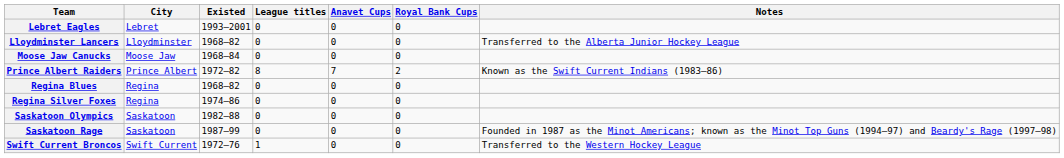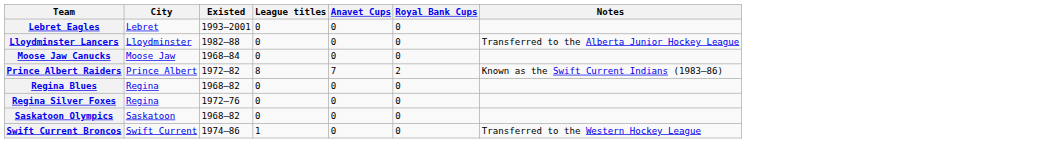 <table class="wikitable sortable plainrowheaders">
 <tr>
 <th scope="col">Team</th>
 <th scope="col">City</th>
 <th scope="col">Existed</th>
 <th scope="col">League titles</th>
 <th scope="col"><a href='#'>Anavet Cups</a></th>
 <th scope="col"><a href='#'>Royal Bank Cups</a></th>
 <th scope="col">Notes</th>
 </tr>
 <tr>
 <th scope="row"><a href='#'>Lebret Eagles</a></th>
 <td><a href='#'>Lebret</a></td>
 <td>1993–2001</td>
 <td>0</td>
 <td>0</td>
 <td>0</td>
 <td></td>
 </tr>
 <tr>
 <th scope="row"><a href='#'>Lloydminster Lancers</a></th>
 <td><a href='#'>Lloydminster</a></td>
-<td>1968–82</td>
+<td>1982–88</td>
 <td>0</td>
 <td>0</td>
 <td>0</td>
 <td>Transferred to the <a href='#'>Alberta Junior Hockey League</a></td>
 </tr>
 <tr>
 <th scope="row"><a href='#'>Moose Jaw Canucks</a></th>
 <td><a href='#'>Moose Jaw</a></td>
 <td>1968–84</td>
 <td>0</td>
 <td>0</td>
 <td>0</td>
 <td></td>
 </tr>
 <tr>
 <th scope="row"><a href='#'>Prince Albert Raiders</a></th>
 <td><a href='#'>Prince Albert</a></td>
 <td>1972–82</td>
 <td>8</td>
 <td>7</td>
 <td>2</td>
 <td>Known as the <a href='#'>Swift Current Indians</a> (1983–86)</td>
 </tr>
 <tr>
 <th scope="row"><a href='#'>Regina Blues</a></th>
 <td><a href='#'>Regina</a></td>
 <td>1968–82</td>
 <td>0</td>
 <td>0</td>
 <td>0</td>
 <td></td>
 </tr>
 <tr>
 <th scope="row"><a href='#'>Regina Silver Foxes</a></th>
 <td><a href='#'>Regina</a></td>
-<td>1974–86</td>
+<td>1972–76</td>
 <td>0</td>
 <td>0</td>
 <td>0</td>
 <td></td>
 </tr>
 <tr>
 <th scope="row"><a href='#'>Saskatoon Olympics</a></th>
 <td><a href='#'>Saskatoon</a></td>
-<td>1982–88</td>
+<td>1968–82</td>
 <td>0</td>
 <td>0</td>
 <td>0</td>
 <td></td>
 </tr>
 <tr>
-<th scope="row"><a href='#'>Saskatoon Rage</a></th>
-<td><a href='#'>Saskatoon</a></td>
-<td>1987–99</td>
-<td>0</td>
-<td>0</td>
-<td>0</td>
-<td>Founded in 1987 as the <a href='#'>Minot Americans</a>; known as the <a href='#'>Minot Top Guns</a> (1994–97) and <a href='#'>Beardy's Rage</a> (1997–98)</td>
-</tr>
-<tr>
 <th scope="row"><a href='#'>Swift Current Broncos</a></th>
 <td><a href='#'>Swift Current</a></td>
-<td>1972–76</td>
+<td>1974–86</td>
 <td>1</td>
 <td>0</td>
 <td>0</td>
 <td>Transferred to the <a href='#'>Western Hockey League</a></td>
 </tr>
 </table>
